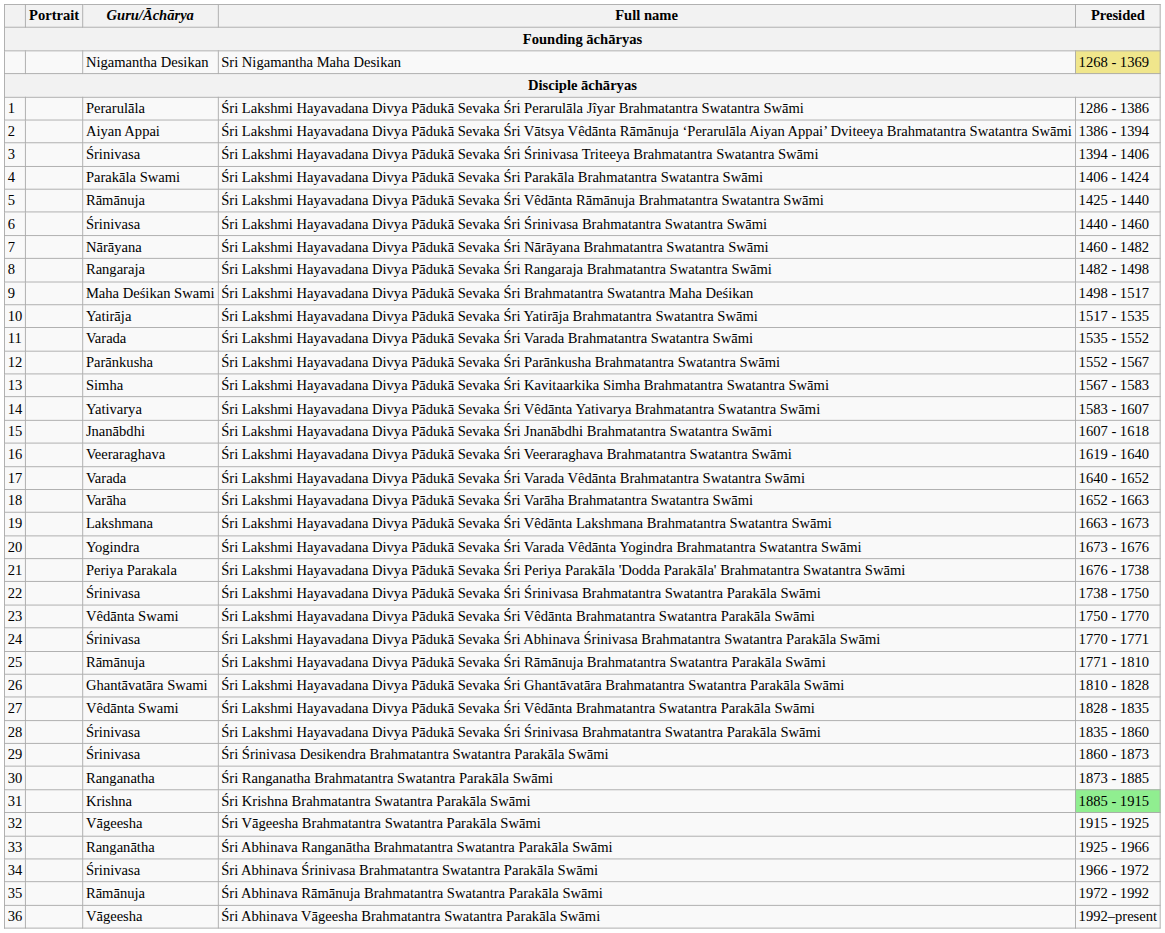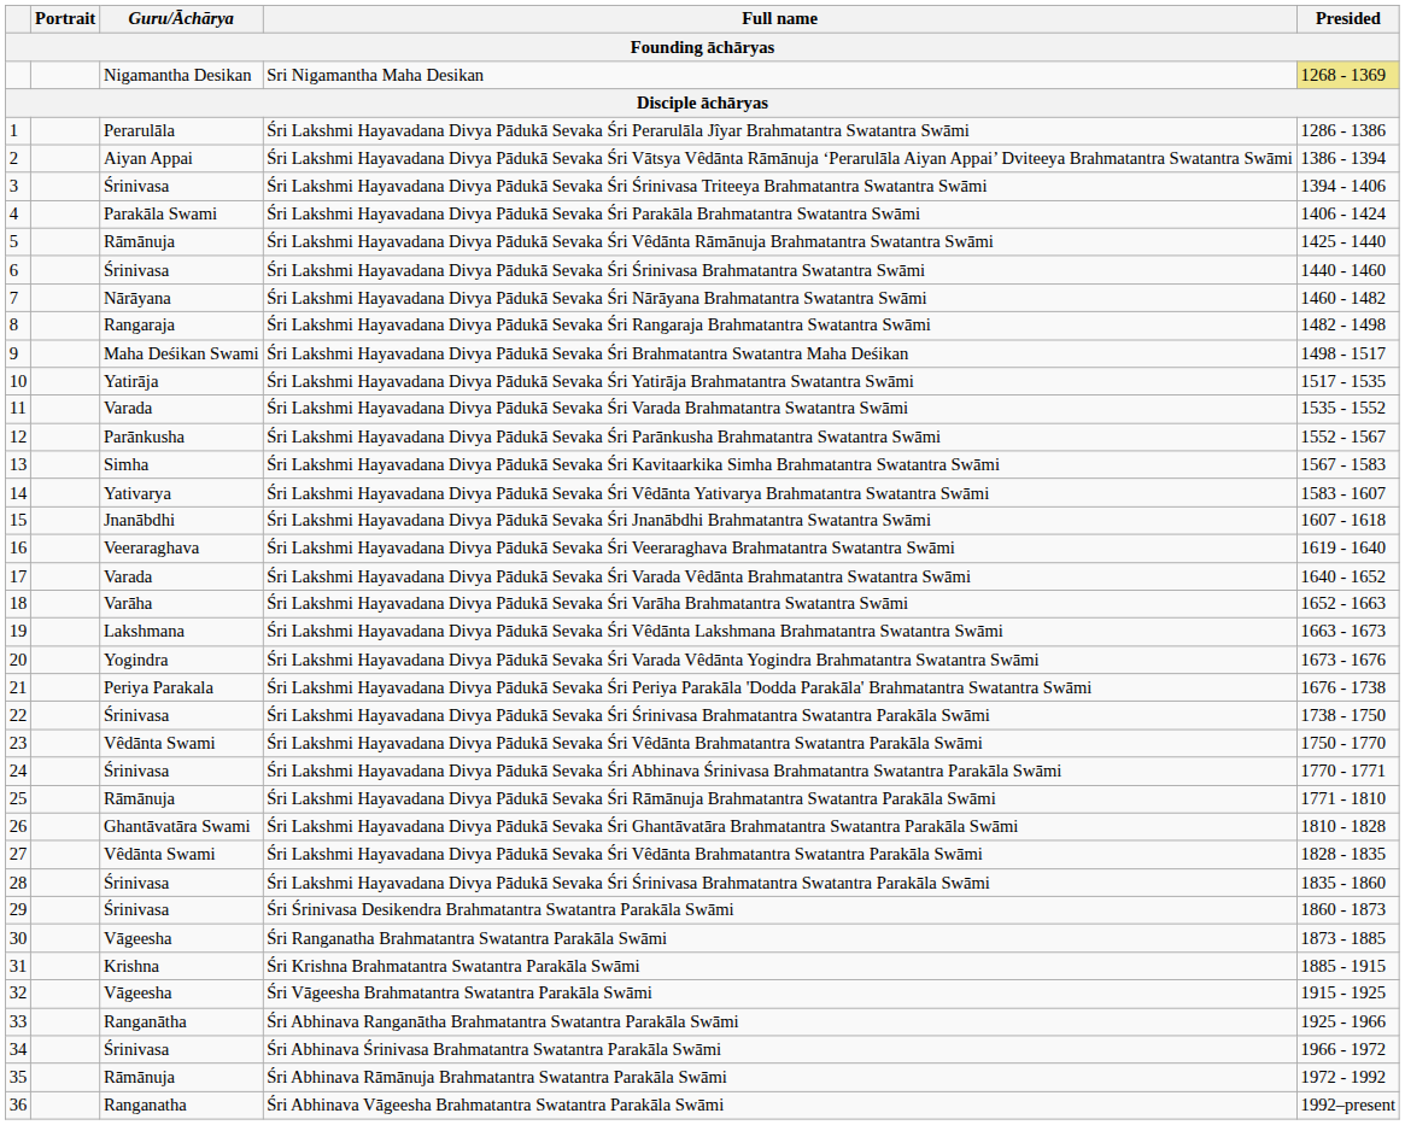 <table class="wikitable">
 <tr>
 <th></th>
 <th>Portrait</th>
 <th><em>Guru/Āchārya</em></th>
 <th>Full name</th>
 <th>Presided</th>
 </tr>
 <tr>
 <th colspan="5">Founding āchāryas</th>
 </tr>
 <tr>
 <td></td>
 <td></td>
 <td>Nigamantha Desikan</td>
 <td>Sri Nigamantha Maha Desikan</td>
 <td style="background: khaki;">1268 - 1369</td>
 </tr>
 <tr>
 <th colspan="5">Disciple āchāryas</th>
 </tr>
 <tr>
 <td>1</td>
 <td></td>
 <td>Perarulāla</td>
 <td>Śri Lakshmi Hayavadana Divya Pādukā Sevaka Śri Perarulāla Jîyar Brahmatantra Swatantra Swāmi</td>
 <td>1286 - 1386</td>
 </tr>
 <tr>
 <td>2</td>
 <td></td>
 <td>Aiyan Appai</td>
 <td>Śri Lakshmi Hayavadana Divya Pādukā Sevaka Śri Vātsya Vêdānta Rāmānuja ‘Perarulāla Aiyan Appai’ Dviteeya Brahmatantra Swatantra Swāmi</td>
 <td>1386 - 1394</td>
 </tr>
 <tr>
 <td>3</td>
 <td></td>
 <td>Śrinivasa</td>
 <td>Śri Lakshmi Hayavadana Divya Pādukā Sevaka Śri Śrinivasa Triteeya Brahmatantra Swatantra Swāmi</td>
 <td>1394 - 1406</td>
 </tr>
 <tr>
 <td>4</td>
 <td></td>
 <td>Parakāla Swami</td>
 <td>Śri Lakshmi Hayavadana Divya Pādukā Sevaka Śri Parakāla Brahmatantra Swatantra Swāmi</td>
 <td>1406 - 1424</td>
 </tr>
 <tr>
 <td>5</td>
 <td></td>
 <td>Rāmānuja</td>
 <td>Śri Lakshmi Hayavadana Divya Pādukā Sevaka Śri Vêdānta Rāmānuja Brahmatantra Swatantra Swāmi</td>
 <td>1425 - 1440</td>
 </tr>
 <tr>
 <td>6</td>
 <td></td>
 <td>Śrinivasa</td>
 <td>Śri Lakshmi Hayavadana Divya Pādukā Sevaka Śri Śrinivasa Brahmatantra Swatantra Swāmi</td>
 <td>1440 - 1460</td>
 </tr>
 <tr>
 <td>7</td>
 <td></td>
 <td>Nārāyana</td>
 <td>Śri Lakshmi Hayavadana Divya Pādukā Sevaka Śri Nārāyana Brahmatantra Swatantra Swāmi</td>
 <td>1460 - 1482</td>
 </tr>
 <tr>
 <td>8</td>
 <td></td>
 <td>Rangaraja</td>
 <td>Śri Lakshmi Hayavadana Divya Pādukā Sevaka Śri Rangaraja Brahmatantra Swatantra Swāmi</td>
 <td>1482 - 1498</td>
 </tr>
 <tr>
 <td>9</td>
 <td></td>
 <td>Maha Deśikan Swami</td>
 <td>Śri Lakshmi Hayavadana Divya Pādukā Sevaka Śri Brahmatantra Swatantra Maha Deśikan</td>
 <td>1498 - 1517</td>
 </tr>
 <tr>
 <td>10</td>
 <td></td>
 <td>Yatirāja</td>
 <td>Śri Lakshmi Hayavadana Divya Pādukā Sevaka Śri Yatirāja Brahmatantra Swatantra Swāmi</td>
 <td>1517 - 1535</td>
 </tr>
 <tr>
 <td>11</td>
 <td></td>
 <td>Varada</td>
 <td>Śri Lakshmi Hayavadana Divya Pādukā Sevaka Śri Varada Brahmatantra Swatantra Swāmi</td>
 <td>1535 - 1552</td>
 </tr>
 <tr>
 <td>12</td>
 <td></td>
 <td>Parānkusha</td>
 <td>Śri Lakshmi Hayavadana Divya Pādukā Sevaka Śri Parānkusha Brahmatantra Swatantra Swāmi</td>
 <td>1552 - 1567</td>
 </tr>
 <tr>
 <td>13</td>
 <td></td>
 <td>Simha</td>
 <td>Śri Lakshmi Hayavadana Divya Pādukā Sevaka Śri Kavitaarkika Simha Brahmatantra Swatantra Swāmi</td>
 <td>1567 - 1583</td>
 </tr>
 <tr>
 <td>14</td>
 <td></td>
 <td>Yativarya</td>
 <td>Śri Lakshmi Hayavadana Divya Pādukā Sevaka Śri Vêdānta Yativarya Brahmatantra Swatantra Swāmi</td>
 <td>1583 - 1607</td>
 </tr>
 <tr>
 <td>15</td>
 <td></td>
 <td>Jnanābdhi</td>
 <td>Śri Lakshmi Hayavadana Divya Pādukā Sevaka Śri Jnanābdhi Brahmatantra Swatantra Swāmi</td>
 <td>1607 - 1618</td>
 </tr>
 <tr>
 <td>16</td>
 <td></td>
 <td>Veeraraghava</td>
 <td>Śri Lakshmi Hayavadana Divya Pādukā Sevaka Śri Veeraraghava Brahmatantra Swatantra Swāmi</td>
 <td>1619 - 1640</td>
 </tr>
 <tr>
 <td>17</td>
 <td></td>
 <td>Varada</td>
 <td>Śri Lakshmi Hayavadana Divya Pādukā Sevaka Śri Varada Vêdānta Brahmatantra Swatantra Swāmi</td>
 <td>1640 - 1652</td>
 </tr>
 <tr>
 <td>18</td>
 <td></td>
 <td>Varāha</td>
 <td>Śri Lakshmi Hayavadana Divya Pādukā Sevaka Śri Varāha Brahmatantra Swatantra Swāmi</td>
 <td>1652 - 1663</td>
 </tr>
 <tr>
 <td>19</td>
 <td></td>
 <td>Lakshmana</td>
 <td>Śri Lakshmi Hayavadana Divya Pādukā Sevaka Śri Vêdānta Lakshmana Brahmatantra Swatantra Swāmi</td>
 <td>1663 - 1673</td>
 </tr>
 <tr>
 <td>20</td>
 <td></td>
 <td>Yogindra</td>
 <td>Śri Lakshmi Hayavadana Divya Pādukā Sevaka Śri Varada Vêdānta Yogindra Brahmatantra Swatantra Swāmi</td>
 <td>1673 - 1676</td>
 </tr>
 <tr>
 <td>21</td>
 <td></td>
 <td>Periya Parakala</td>
 <td>Śri Lakshmi Hayavadana Divya Pādukā Sevaka Śri Periya Parakāla 'Dodda Parakāla' Brahmatantra Swatantra Swāmi</td>
 <td>1676 - 1738</td>
 </tr>
 <tr>
 <td>22</td>
 <td></td>
 <td>Śrinivasa</td>
 <td>Śri Lakshmi Hayavadana Divya Pādukā Sevaka Śri Śrinivasa Brahmatantra Swatantra Parakāla Swāmi</td>
 <td>1738 - 1750</td>
 </tr>
 <tr>
 <td>23</td>
 <td></td>
 <td>Vêdānta Swami</td>
 <td>Śri Lakshmi Hayavadana Divya Pādukā Sevaka Śri Vêdānta Brahmatantra Swatantra Parakāla Swāmi</td>
 <td>1750 - 1770</td>
 </tr>
 <tr>
 <td>24</td>
 <td></td>
 <td>Śrinivasa</td>
 <td>Śri Lakshmi Hayavadana Divya Pādukā Sevaka Śri Abhinava Śrinivasa Brahmatantra Swatantra Parakāla Swāmi</td>
 <td>1770 - 1771</td>
 </tr>
 <tr>
 <td>25</td>
 <td></td>
 <td>Rāmānuja</td>
 <td>Śri Lakshmi Hayavadana Divya Pādukā Sevaka Śri Rāmānuja Brahmatantra Swatantra Parakāla Swāmi</td>
 <td>1771 - 1810</td>
 </tr>
 <tr>
 <td>26</td>
 <td></td>
 <td>Ghantāvatāra Swami</td>
 <td>Śri Lakshmi Hayavadana Divya Pādukā Sevaka Śri Ghantāvatāra Brahmatantra Swatantra Parakāla Swāmi</td>
 <td>1810 - 1828</td>
 </tr>
 <tr>
 <td>27</td>
 <td></td>
 <td>Vêdānta Swami</td>
 <td>Śri Lakshmi Hayavadana Divya Pādukā Sevaka Śri Vêdānta Brahmatantra Swatantra Parakāla Swāmi</td>
 <td>1828 - 1835</td>
 </tr>
 <tr>
 <td>28</td>
 <td></td>
 <td>Śrinivasa</td>
 <td>Śri Lakshmi Hayavadana Divya Pādukā Sevaka Śri Śrinivasa Brahmatantra Swatantra Parakāla Swāmi</td>
 <td>1835 - 1860</td>
 </tr>
 <tr>
 <td>29</td>
 <td></td>
 <td>Śrinivasa</td>
 <td>Śri Śrinivasa Desikendra Brahmatantra Swatantra Parakāla Swāmi</td>
 <td>1860 -  1873</td>
 </tr>
 <tr>
 <td>30</td>
 <td></td>
-<td>Ranganatha</td>
+<td>Vāgeesha</td>
 <td>Śri Ranganatha Brahmatantra Swatantra Parakāla Swāmi</td>
 <td>1873 - 1885</td>
 </tr>
 <tr>
 <td>31</td>
 <td></td>
 <td>Krishna</td>
 <td>Śri Krishna Brahmatantra Swatantra Parakāla Swāmi</td>
-<td style="background: lightgreen;">1885 - 1915</td>
+<td>1885 - 1915</td>
 </tr>
 <tr>
 <td>32</td>
 <td></td>
 <td>Vāgeesha</td>
 <td>Śri Vāgeesha Brahmatantra Swatantra Parakāla Swāmi</td>
 <td>1915 - 1925</td>
 </tr>
 <tr>
 <td>33</td>
 <td></td>
 <td>Ranganātha</td>
 <td>Śri Abhinava Ranganātha Brahmatantra Swatantra Parakāla Swāmi</td>
 <td>1925 - 1966</td>
 </tr>
 <tr>
 <td>34</td>
 <td></td>
 <td>Śrinivasa</td>
 <td>Śri Abhinava Śrinivasa Brahmatantra Swatantra Parakāla Swāmi</td>
 <td>1966 - 1972</td>
 </tr>
 <tr>
 <td>35</td>
 <td></td>
 <td>Rāmānuja</td>
 <td>Śri Abhinava Rāmānuja Brahmatantra Swatantra Parakāla Swāmi</td>
 <td>1972 - 1992</td>
 </tr>
 <tr>
 <td>36</td>
 <td></td>
-<td>Vāgeesha</td>
+<td>Ranganatha</td>
 <td>Śri Abhinava Vāgeesha Brahmatantra Swatantra Parakāla Swāmi</td>
 <td>1992–present</td>
 </tr>
 </table>
